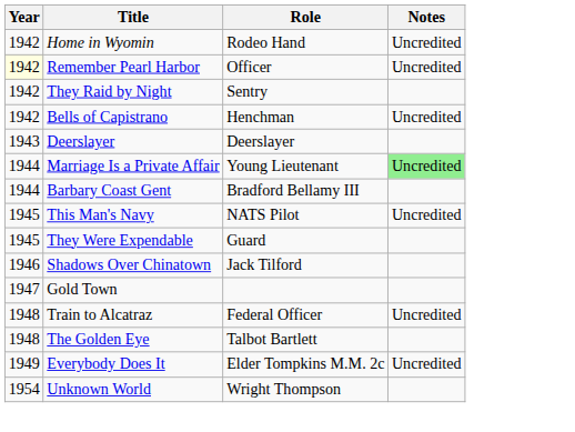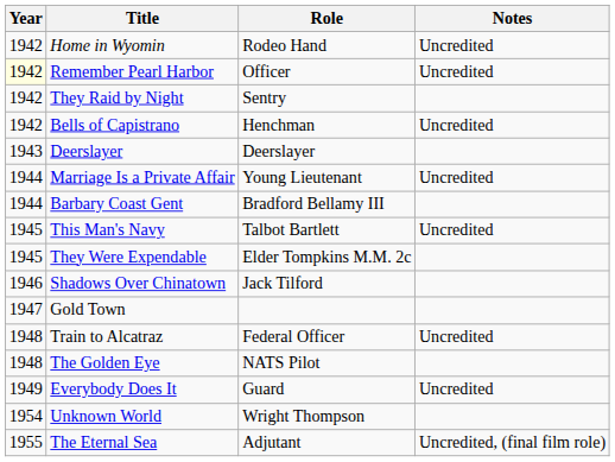 <table class="wikitable">
 <tr>
 <th>Year</th>
 <th>Title</th>
 <th>Role</th>
 <th>Notes</th>
 </tr>
 <tr>
 <td>1942</td>
 <td><em>Home in Wyomin<strong></td>
 <td>Rodeo Hand</td>
 <td>Uncredited</td>
 </tr>
 <tr>
 <td style="background: lightyellow;">1942</td>
 <td></em><a href='#'>Remember Pearl Harbor</a><em></td>
 <td>Officer</td>
 <td>Uncredited</td>
 </tr>
 <tr>
 <td>1942</td>
 <td></em><a href='#'>They Raid by Night</a><em></td>
 <td>Sentry</td>
 <td></td>
 </tr>
 <tr>
 <td>1942</td>
 <td></em><a href='#'>Bells of Capistrano</a><em></td>
 <td>Henchman</td>
 <td>Uncredited</td>
 </tr>
 <tr>
 <td>1943</td>
 <td></em><a href='#'>Deerslayer</a><em></td>
 <td>Deerslayer</td>
 <td></td>
 </tr>
 <tr>
 <td>1944</td>
 <td></em><a href='#'>Marriage Is a Private Affair</a><em></td>
 <td>Young Lieutenant</td>
-<td style="background: lightgreen;">Uncredited</td>
+<td>Uncredited</td>
 </tr>
 <tr>
 <td>1944</td>
 <td></em><a href='#'>Barbary Coast Gent</a><em></td>
 <td>Bradford Bellamy III</td>
 <td></td>
 </tr>
 <tr>
 <td>1945</td>
 <td></em><a href='#'>This Man's Navy</a><em></td>
-<td>NATS Pilot</td>
+<td>Talbot Bartlett</td>
 <td>Uncredited</td>
 </tr>
 <tr>
 <td>1945</td>
 <td></em><a href='#'>They Were Expendable</a><em></td>
-<td>Guard</td>
+<td>Elder Tompkins M.M. 2c</td>
 <td></td>
 </tr>
 <tr>
 <td>1946</td>
 <td></em><a href='#'>Shadows Over Chinatown</a><em></td>
 <td>Jack Tilford</td>
 <td></td>
 </tr>
 <tr>
 <td>1947</td>
 <td></em>Gold Town<em></td>
 <td></td>
 <td></td>
 </tr>
 <tr>
 <td>1948</td>
 <td></em>Train to Alcatraz<em></td>
 <td>Federal Officer</td>
 <td>Uncredited</td>
 </tr>
 <tr>
 <td>1948</td>
 <td></em><a href='#'>The Golden Eye</a><em></td>
-<td>Talbot Bartlett</td>
+<td>NATS Pilot</td>
 <td></td>
 </tr>
 <tr>
 <td>1949</td>
 <td></em><a href='#'>Everybody Does It</a><em></td>
-<td>Elder Tompkins M.M. 2c</td>
+<td>Guard</td>
 <td>Uncredited</td>
 </tr>
 <tr>
 <td>1954</td>
 <td></em><a href='#'>Unknown World</a><em></td>
 <td>Wright Thompson</td>
 <td></td>
 </tr>
+<tr>
+<td>1955</td>
+<td></em><a href='#'>The Eternal Sea</a><em></td>
+<td>Adjutant</td>
+<td>Uncredited, (final film role)</td>
+</tr>
 </table>
